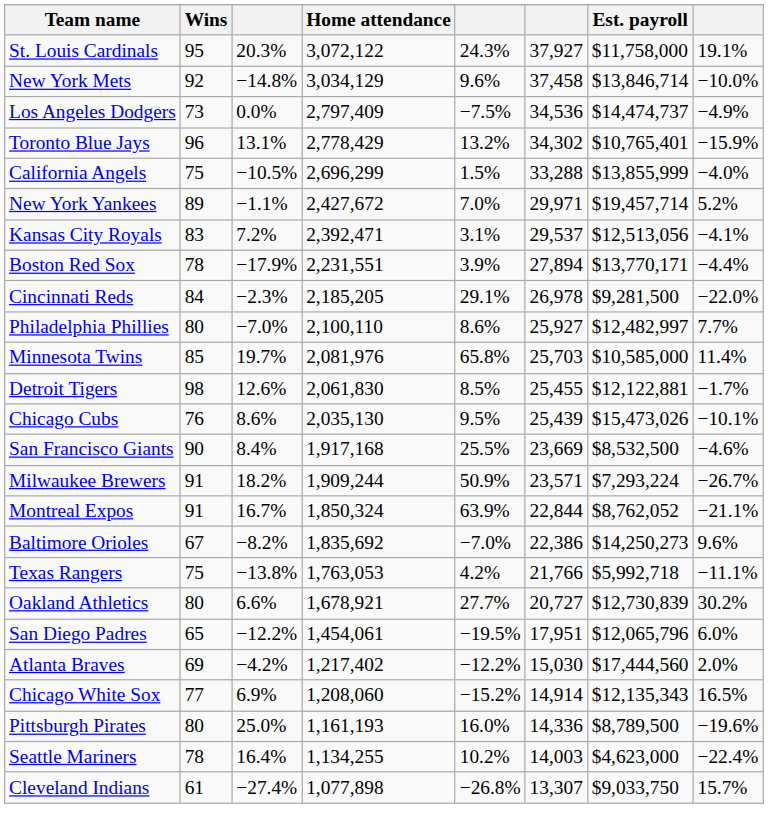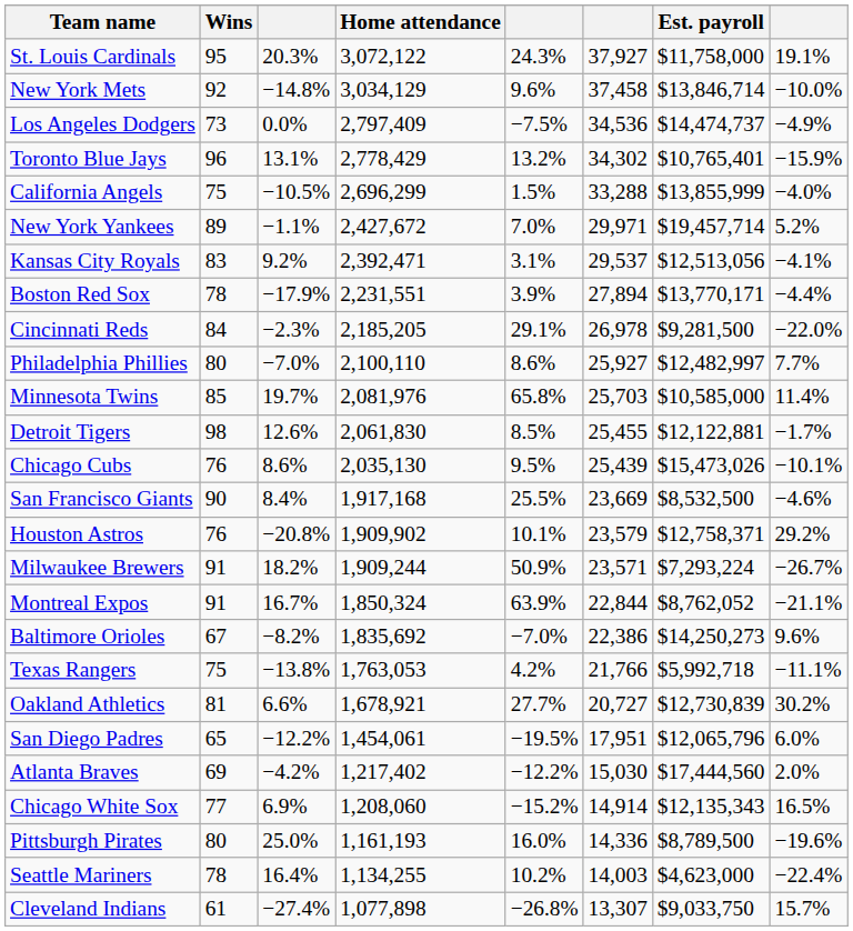 <table class="wikitable sortable">
 <tr style="text-align:center; font-size:larger;">
 </tr>
 <tr>
 <th>Team name</th>
 <th>Wins</th>
 <th></th>
 <th>Home attendance</th>
 <th></th>
 <th></th>
 <th>Est. payroll</th>
 <th></th>
 </tr>
 <tr>
 <td><a href='#'>St. Louis Cardinals</a></td>
 <td>95</td>
 <td>20.3%</td>
 <td>3,072,122</td>
 <td>24.3%</td>
 <td>37,927</td>
 <td>$11,758,000</td>
 <td>19.1%</td>
 </tr>
 <tr>
 <td><a href='#'>New York Mets</a></td>
 <td>92</td>
 <td>−14.8%</td>
 <td>3,034,129</td>
 <td>9.6%</td>
 <td>37,458</td>
 <td>$13,846,714</td>
 <td>−10.0%</td>
 </tr>
 <tr>
 <td><a href='#'>Los Angeles Dodgers</a></td>
 <td>73</td>
 <td>0.0%</td>
 <td>2,797,409</td>
 <td>−7.5%</td>
 <td>34,536</td>
 <td>$14,474,737</td>
 <td>−4.9%</td>
 </tr>
 <tr>
 <td><a href='#'>Toronto Blue Jays</a></td>
 <td>96</td>
 <td>13.1%</td>
 <td>2,778,429</td>
 <td>13.2%</td>
 <td>34,302</td>
 <td>$10,765,401</td>
 <td>−15.9%</td>
 </tr>
 <tr>
 <td><a href='#'>California Angels</a></td>
 <td>75</td>
 <td>−10.5%</td>
 <td>2,696,299</td>
 <td>1.5%</td>
 <td>33,288</td>
 <td>$13,855,999</td>
 <td>−4.0%</td>
 </tr>
 <tr>
 <td><a href='#'>New York Yankees</a></td>
 <td>89</td>
 <td>−1.1%</td>
 <td>2,427,672</td>
 <td>7.0%</td>
 <td>29,971</td>
 <td>$19,457,714</td>
 <td>5.2%</td>
 </tr>
 <tr>
 <td><a href='#'>Kansas City Royals</a></td>
 <td>83</td>
-<td>7.2%</td>
+<td>9.2%</td>
 <td>2,392,471</td>
 <td>3.1%</td>
 <td>29,537</td>
 <td>$12,513,056</td>
 <td>−4.1%</td>
 </tr>
 <tr>
 <td><a href='#'>Boston Red Sox</a></td>
 <td>78</td>
 <td>−17.9%</td>
 <td>2,231,551</td>
 <td>3.9%</td>
 <td>27,894</td>
 <td>$13,770,171</td>
 <td>−4.4%</td>
 </tr>
 <tr>
 <td><a href='#'>Cincinnati Reds</a></td>
 <td>84</td>
 <td>−2.3%</td>
 <td>2,185,205</td>
 <td>29.1%</td>
 <td>26,978</td>
 <td>$9,281,500</td>
 <td>−22.0%</td>
 </tr>
 <tr>
 <td><a href='#'>Philadelphia Phillies</a></td>
 <td>80</td>
 <td>−7.0%</td>
 <td>2,100,110</td>
 <td>8.6%</td>
 <td>25,927</td>
 <td>$12,482,997</td>
 <td>7.7%</td>
 </tr>
 <tr>
 <td><a href='#'>Minnesota Twins</a></td>
 <td>85</td>
 <td>19.7%</td>
 <td>2,081,976</td>
 <td>65.8%</td>
 <td>25,703</td>
 <td>$10,585,000</td>
 <td>11.4%</td>
 </tr>
 <tr>
 <td><a href='#'>Detroit Tigers</a></td>
 <td>98</td>
 <td>12.6%</td>
 <td>2,061,830</td>
 <td>8.5%</td>
 <td>25,455</td>
 <td>$12,122,881</td>
 <td>−1.7%</td>
 </tr>
 <tr>
 <td><a href='#'>Chicago Cubs</a></td>
 <td>76</td>
 <td>8.6%</td>
 <td>2,035,130</td>
 <td>9.5%</td>
 <td>25,439</td>
 <td>$15,473,026</td>
 <td>−10.1%</td>
 </tr>
 <tr>
 <td><a href='#'>San Francisco Giants</a></td>
 <td>90</td>
 <td>8.4%</td>
 <td>1,917,168</td>
 <td>25.5%</td>
 <td>23,669</td>
 <td>$8,532,500</td>
 <td>−4.6%</td>
 </tr>
 <tr>
+<td><a href='#'>Houston Astros</a></td>
+<td>76</td>
+<td>−20.8%</td>
+<td>1,909,902</td>
+<td>10.1%</td>
+<td>23,579</td>
+<td>$12,758,371</td>
+<td>29.2%</td>
+</tr>
+<tr>
 <td><a href='#'>Milwaukee Brewers</a></td>
 <td>91</td>
 <td>18.2%</td>
 <td>1,909,244</td>
 <td>50.9%</td>
 <td>23,571</td>
 <td>$7,293,224</td>
 <td>−26.7%</td>
 </tr>
 <tr>
 <td><a href='#'>Montreal Expos</a></td>
 <td>91</td>
 <td>16.7%</td>
 <td>1,850,324</td>
 <td>63.9%</td>
 <td>22,844</td>
 <td>$8,762,052</td>
 <td>−21.1%</td>
 </tr>
 <tr>
 <td><a href='#'>Baltimore Orioles</a></td>
 <td>67</td>
 <td>−8.2%</td>
 <td>1,835,692</td>
 <td>−7.0%</td>
 <td>22,386</td>
 <td>$14,250,273</td>
 <td>9.6%</td>
 </tr>
 <tr>
 <td><a href='#'>Texas Rangers</a></td>
 <td>75</td>
 <td>−13.8%</td>
 <td>1,763,053</td>
 <td>4.2%</td>
 <td>21,766</td>
 <td>$5,992,718</td>
 <td>−11.1%</td>
 </tr>
 <tr>
 <td><a href='#'>Oakland Athletics</a></td>
-<td>80</td>
+<td>81</td>
 <td>6.6%</td>
 <td>1,678,921</td>
 <td>27.7%</td>
 <td>20,727</td>
 <td>$12,730,839</td>
 <td>30.2%</td>
 </tr>
 <tr>
 <td><a href='#'>San Diego Padres</a></td>
 <td>65</td>
 <td>−12.2%</td>
 <td>1,454,061</td>
 <td>−19.5%</td>
 <td>17,951</td>
 <td>$12,065,796</td>
 <td>6.0%</td>
 </tr>
 <tr>
 <td><a href='#'>Atlanta Braves</a></td>
 <td>69</td>
 <td>−4.2%</td>
 <td>1,217,402</td>
 <td>−12.2%</td>
 <td>15,030</td>
 <td>$17,444,560</td>
 <td>2.0%</td>
 </tr>
 <tr>
 <td><a href='#'>Chicago White Sox</a></td>
 <td>77</td>
 <td>6.9%</td>
 <td>1,208,060</td>
 <td>−15.2%</td>
 <td>14,914</td>
 <td>$12,135,343</td>
 <td>16.5%</td>
 </tr>
 <tr>
 <td><a href='#'>Pittsburgh Pirates</a></td>
 <td>80</td>
 <td>25.0%</td>
 <td>1,161,193</td>
 <td>16.0%</td>
 <td>14,336</td>
 <td>$8,789,500</td>
 <td>−19.6%</td>
 </tr>
 <tr>
 <td><a href='#'>Seattle Mariners</a></td>
 <td>78</td>
 <td>16.4%</td>
 <td>1,134,255</td>
 <td>10.2%</td>
 <td>14,003</td>
 <td>$4,623,000</td>
 <td>−22.4%</td>
 </tr>
 <tr>
 <td><a href='#'>Cleveland Indians</a></td>
 <td>61</td>
 <td>−27.4%</td>
 <td>1,077,898</td>
 <td>−26.8%</td>
 <td>13,307</td>
 <td>$9,033,750</td>
 <td>15.7%</td>
 </tr>
 </table>
